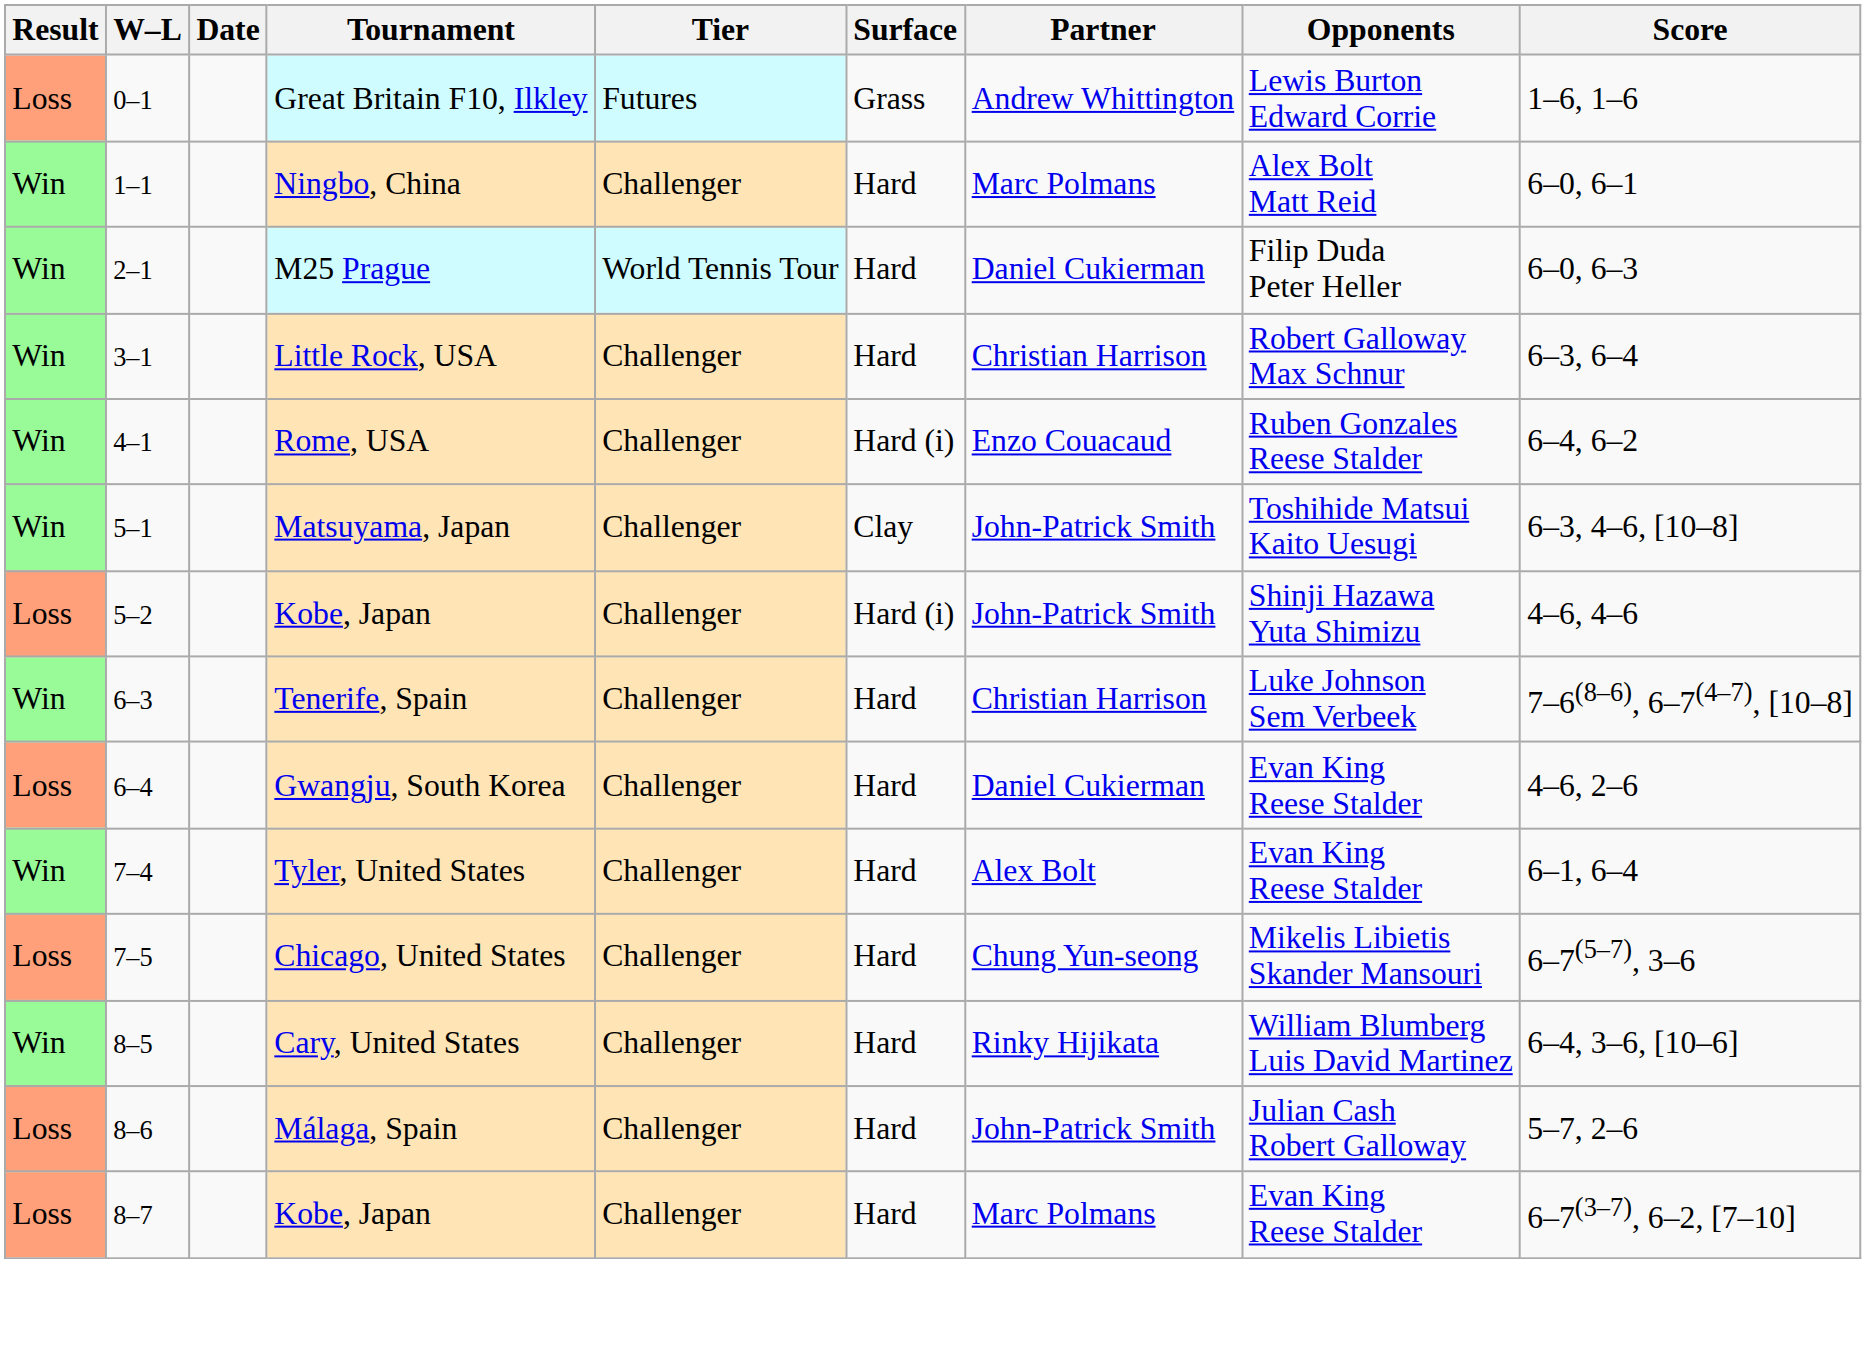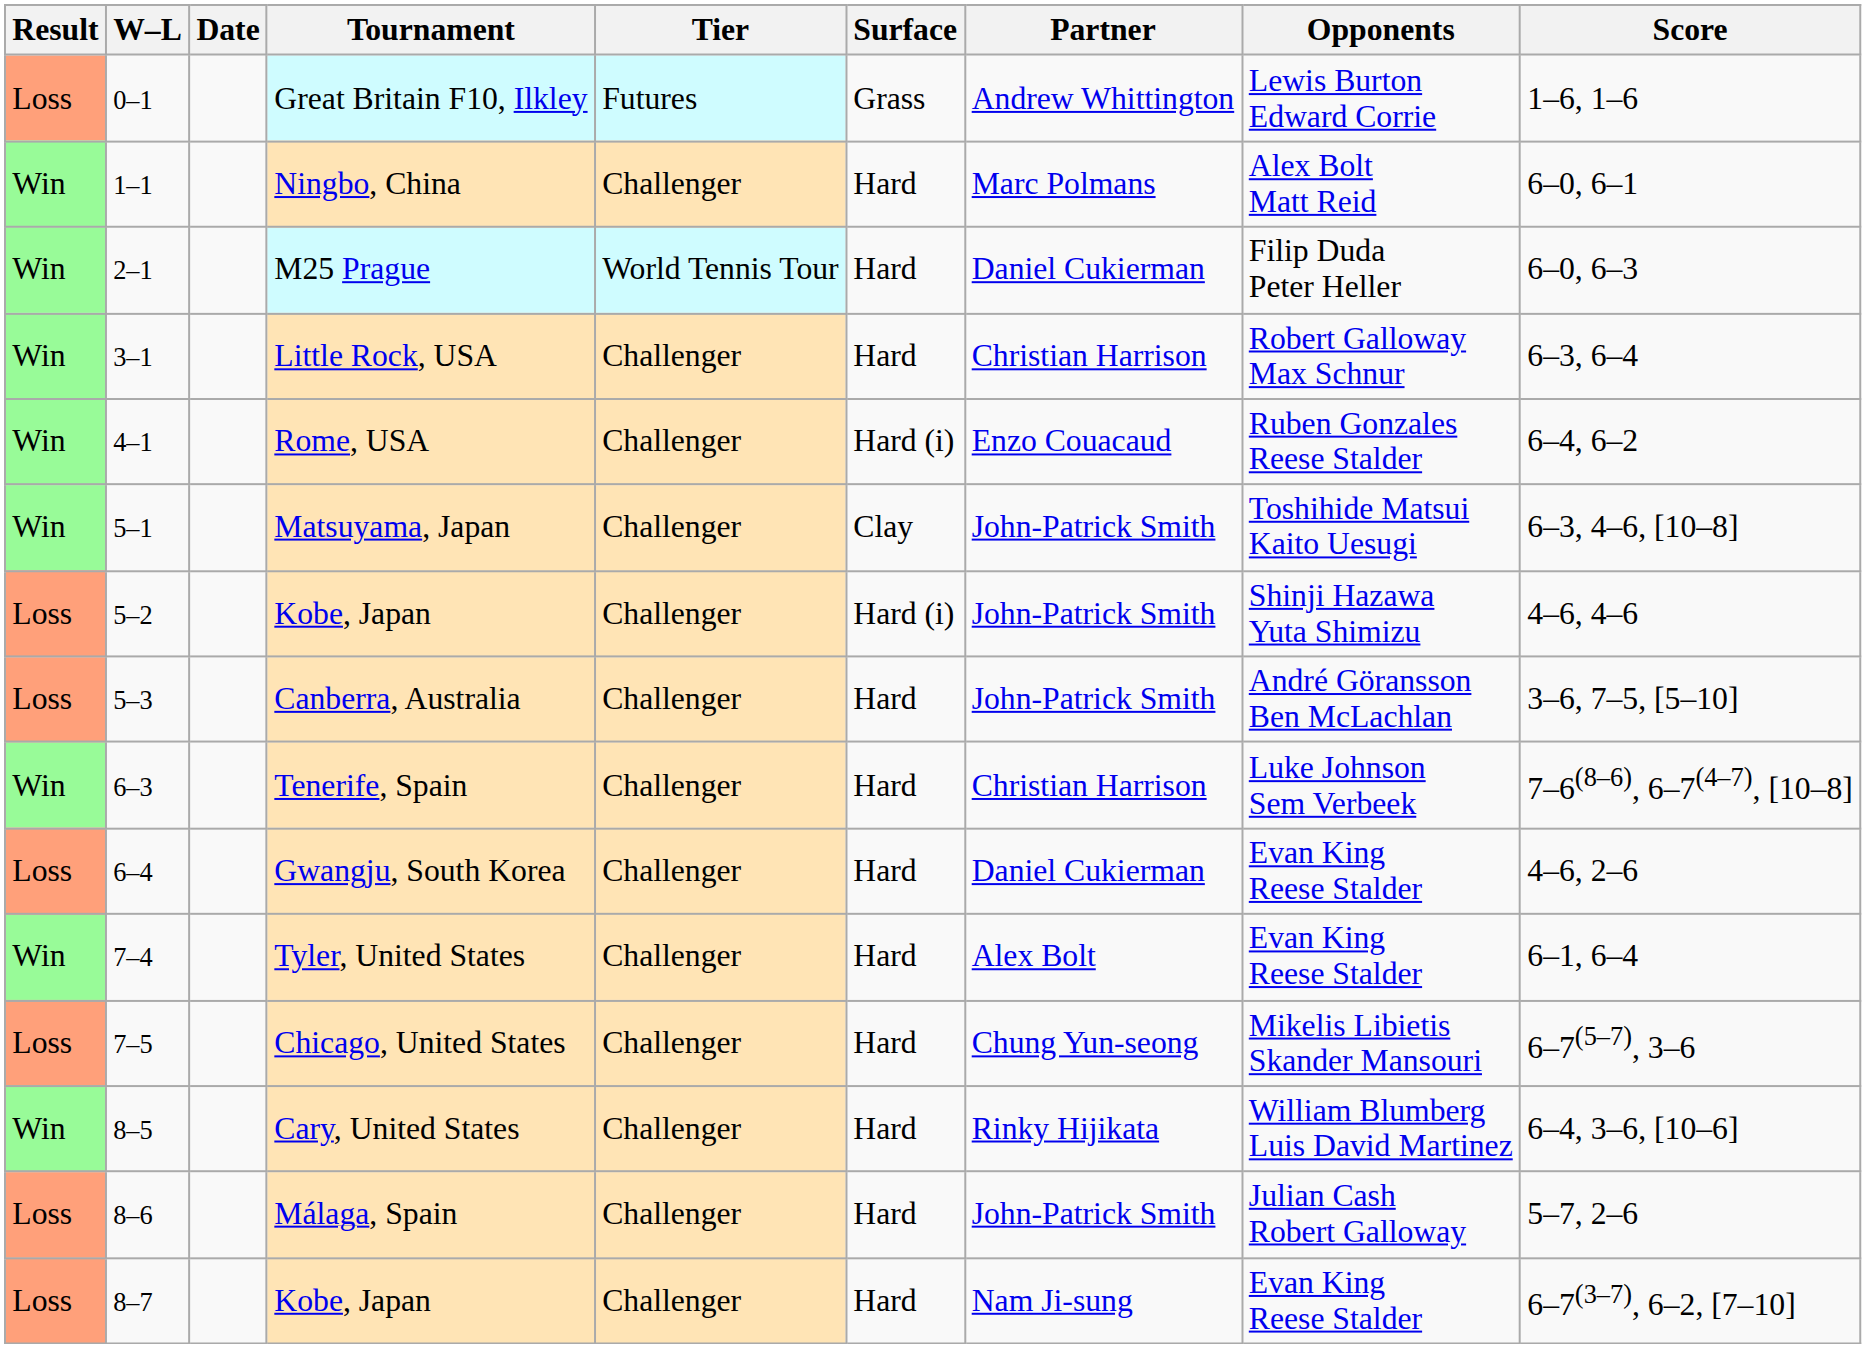 <table class="sortable wikitable">
 <tr>
 <th>Result</th>
 <th class="unsortable">W–L</th>
 <th>Date</th>
 <th>Tournament</th>
 <th>Tier</th>
 <th>Surface</th>
 <th>Partner</th>
 <th>Opponents</th>
 <th class="unsortable">Score</th>
 </tr>
 <tr>
 <td bgcolor=ffa07a>Loss</td>
 <td><small>0–1</small></td>
 <td></td>
 <td style="background:#cffcff;">Great Britain F10, <a href='#'>Ilkley</a></td>
 <td style="background:#cffcff;">Futures</td>
 <td>Grass</td>
 <td> <a href='#'>Andrew Whittington</a></td>
 <td> <a href='#'>Lewis Burton</a><br> <a href='#'>Edward Corrie</a></td>
 <td>1–6, 1–6</td>
 </tr>
 <tr>
 <td bgcolor=98fb98>Win</td>
 <td><small>1–1</small></td>
 <td><a href='#'></a></td>
 <td style="background:moccasin;"><a href='#'>Ningbo</a>, China</td>
 <td style="background:moccasin;">Challenger</td>
 <td>Hard</td>
 <td> <a href='#'>Marc Polmans</a></td>
 <td> <a href='#'>Alex Bolt</a><br> <a href='#'>Matt Reid</a></td>
 <td>6–0, 6–1</td>
 </tr>
 <tr>
 <td bgcolor=98fb98>Win</td>
 <td><small>2–1</small></td>
 <td></td>
 <td style="background:#cffcff;">M25 <a href='#'>Prague</a></td>
 <td style="background:#cffcff;">World Tennis Tour</td>
 <td>Hard</td>
 <td> <a href='#'>Daniel Cukierman</a></td>
 <td> Filip Duda <br>  Peter Heller</td>
 <td>6–0, 6–3</td>
 </tr>
 <tr>
 <td bgcolor=98FB98>Win</td>
 <td><small>3–1</small></td>
 <td><a href='#'></a></td>
 <td style="background:moccasin;"><a href='#'>Little Rock</a>, USA</td>
 <td style="background:moccasin;">Challenger</td>
 <td>Hard</td>
 <td> <a href='#'>Christian Harrison</a></td>
 <td> <a href='#'>Robert Galloway</a><br> <a href='#'>Max Schnur</a></td>
 <td>6–3, 6–4</td>
 </tr>
 <tr>
 <td bgcolor=98FB98>Win</td>
 <td><small>4–1</small></td>
 <td><a href='#'></a></td>
 <td style="background:moccasin;"><a href='#'>Rome</a>, USA</td>
 <td style="background:moccasin;">Challenger</td>
 <td>Hard (i)</td>
 <td> <a href='#'>Enzo Couacaud</a></td>
 <td> <a href='#'>Ruben Gonzales</a><br> <a href='#'>Reese Stalder</a></td>
 <td>6–4, 6–2</td>
 </tr>
 <tr>
 <td bgcolor=98fb98>Win</td>
 <td><small>5–1</small></td>
 <td><a href='#'></a></td>
 <td style="background:moccasin;"><a href='#'>Matsuyama</a>, Japan</td>
 <td style="background:moccasin;">Challenger</td>
 <td>Clay</td>
 <td> <a href='#'>John-Patrick Smith</a></td>
 <td> <a href='#'>Toshihide Matsui</a><br> <a href='#'>Kaito Uesugi</a></td>
 <td>6–3, 4–6, [10–8]</td>
 </tr>
 <tr>
 <td bgcolor=ffa07a>Loss</td>
 <td><small>5–2</small></td>
 <td><a href='#'></a></td>
 <td style="background:moccasin;"><a href='#'>Kobe</a>, Japan</td>
 <td style="background:moccasin;">Challenger</td>
 <td>Hard (i)</td>
 <td> <a href='#'>John-Patrick Smith</a></td>
 <td> <a href='#'>Shinji Hazawa</a><br> <a href='#'>Yuta Shimizu</a></td>
 <td>4–6, 4–6</td>
 </tr>
 <tr>
+<td bgcolor=ffa07a>Loss</td>
+<td><small>5–3</small></td>
+<td><a href='#'></a></td>
+<td style="background:moccasin;"><a href='#'>Canberra</a>, Australia</td>
+<td style="background:moccasin;">Challenger</td>
+<td>Hard</td>
+<td> <a href='#'>John-Patrick Smith</a></td>
+<td> <a href='#'>André Göransson</a><br> <a href='#'>Ben McLachlan</a></td>
+<td>3–6, 7–5, [5–10]</td>
+</tr>
+<tr>
 <td bgcolor=98fb98>Win</td>
 <td><small>6–3</small></td>
 <td><a href='#'></a></td>
 <td style="background:moccasin;"><a href='#'>Tenerife</a>, Spain</td>
 <td style="background:moccasin;">Challenger</td>
 <td>Hard</td>
 <td> <a href='#'>Christian Harrison</a></td>
 <td> <a href='#'>Luke Johnson</a><br> <a href='#'>Sem Verbeek</a></td>
 <td>7–6<sup>(8–6)</sup>, 6–7<sup>(4–7)</sup>, [10–8]</td>
 </tr>
 <tr>
 <td bgcolor=ffa07a>Loss</td>
 <td><small>6–4</small></td>
 <td><a href='#'></a></td>
 <td style="background:moccasin;"><a href='#'>Gwangju</a>, South Korea</td>
 <td style="background:moccasin;">Challenger</td>
 <td>Hard</td>
 <td> <a href='#'>Daniel Cukierman</a></td>
 <td> <a href='#'>Evan King</a><br> <a href='#'>Reese Stalder</a></td>
 <td>4–6, 2–6</td>
 </tr>
 <tr>
 <td bgcolor=98fb98>Win</td>
 <td><small>7–4</small></td>
 <td><a href='#'></a></td>
 <td style="background:moccasin;"><a href='#'>Tyler</a>, United States</td>
 <td style="background:moccasin;">Challenger</td>
 <td>Hard</td>
 <td> <a href='#'>Alex Bolt</a></td>
 <td> <a href='#'>Evan King</a><br> <a href='#'>Reese Stalder</a></td>
 <td>6–1, 6–4</td>
 </tr>
 <tr>
 <td bgcolor=ffa07A>Loss</td>
 <td><small>7–5</small></td>
 <td><a href='#'></a></td>
 <td style="background:moccasin;"><a href='#'>Chicago</a>, United States</td>
 <td style="background:moccasin;">Challenger</td>
 <td>Hard</td>
 <td> <a href='#'>Chung Yun-seong</a></td>
 <td> <a href='#'>Mikelis Libietis</a><br> <a href='#'>Skander Mansouri</a></td>
 <td>6–7<sup>(5–7)</sup>, 3–6</td>
 </tr>
 <tr>
 <td bgcolor=98fb98>Win</td>
 <td><small>8–5</small></td>
 <td><a href='#'></a></td>
 <td style="background:moccasin;"><a href='#'>Cary</a>, United States</td>
 <td style="background:moccasin;">Challenger</td>
 <td>Hard</td>
 <td> <a href='#'>Rinky Hijikata</a></td>
 <td> <a href='#'>William Blumberg</a><br> <a href='#'>Luis David Martinez</a></td>
 <td>6–4, 3–6, [10–6]</td>
 </tr>
 <tr>
 <td bgcolor=ffa07a>Loss</td>
 <td><small>8–6</small></td>
 <td><a href='#'></a></td>
 <td style="background:moccasin;"><a href='#'>Málaga</a>, Spain</td>
 <td style="background:moccasin;">Challenger</td>
 <td>Hard</td>
 <td> <a href='#'>John-Patrick Smith</a></td>
 <td> <a href='#'>Julian Cash</a><br> <a href='#'>Robert Galloway</a></td>
 <td>5–7, 2–6</td>
 </tr>
 <tr>
 <td bgcolor=FFA07A>Loss</td>
 <td><small>8–7</small></td>
 <td><a href='#'></a></td>
 <td style="background:moccasin;"><a href='#'>Kobe</a>, Japan</td>
 <td style="background:moccasin;">Challenger</td>
 <td>Hard</td>
-<td> <a href='#'>Marc Polmans</a></td>
+<td> <a href='#'>Nam Ji-sung</a></td>
 <td> <a href='#'>Evan King</a><br> <a href='#'>Reese Stalder</a></td>
 <td>6–7<sup>(3–7)</sup>, 6–2, [7–10]</td>
 </tr>
 </table>
